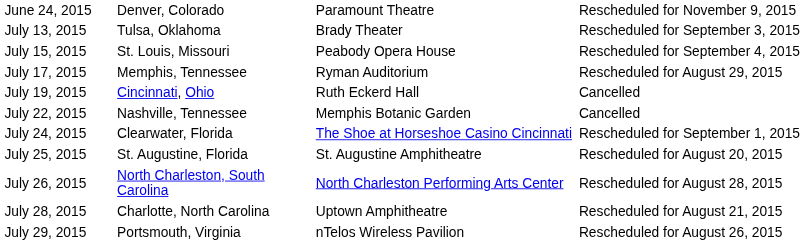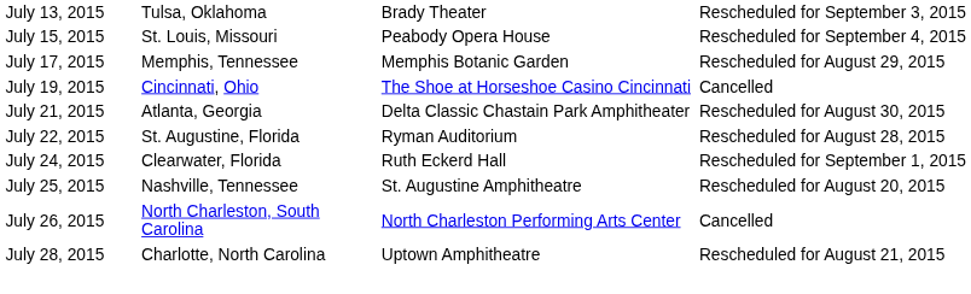 <table cellpadding="2" style="border: 0px solid darkgray;">
 <tr>
 <th width="125"></th>
 <th width="225"></th>
 <th width="300"></th>
 <th width="375"></th>
-</tr>
-<tr border="0">
-<td>June 24, 2015</td>
-<td>Denver, Colorado</td>
-<td>Paramount Theatre</td>
-<td>Rescheduled for November 9, 2015</td>
 </tr>
 <tr>
 <td>July 13, 2015</td>
 <td>Tulsa, Oklahoma</td>
 <td>Brady Theater</td>
 <td>Rescheduled for September 3, 2015</td>
 </tr>
 <tr>
 <td>July 15, 2015</td>
 <td>St. Louis, Missouri</td>
 <td>Peabody Opera House</td>
 <td>Rescheduled for September 4, 2015</td>
 </tr>
 <tr>
 <td>July 17, 2015</td>
 <td>Memphis, Tennessee</td>
-<td>Ryman Auditorium</td>
+<td>Memphis Botanic Garden</td>
 <td>Rescheduled for August 29, 2015</td>
 </tr>
 <tr>
 <td>July 19, 2015</td>
 <td><a href='#'>Cincinnati</a>, <a href='#'>Ohio</a></td>
-<td>Ruth Eckerd Hall</td>
+<td><a href='#'>The Shoe at Horseshoe Casino Cincinnati</a></td>
 <td>Cancelled</td>
 </tr>
 <tr>
+<td>July 21, 2015</td>
+<td>Atlanta, Georgia</td>
+<td>Delta Classic Chastain Park Amphitheater</td>
+<td>Rescheduled for August 30, 2015</td>
+</tr>
+<tr>
 <td>July 22, 2015</td>
-<td>Nashville, Tennessee</td>
-<td>Memphis Botanic Garden</td>
-<td>Cancelled</td>
+<td>St. Augustine, Florida</td>
+<td>Ryman Auditorium</td>
+<td>Rescheduled for August 28, 2015</td>
 </tr>
 <tr>
 <td>July 24, 2015</td>
 <td>Clearwater, Florida</td>
-<td><a href='#'>The Shoe at Horseshoe Casino Cincinnati</a></td>
+<td>Ruth Eckerd Hall</td>
 <td>Rescheduled for September 1, 2015</td>
 </tr>
 <tr>
 <td>July 25, 2015</td>
-<td>St. Augustine, Florida</td>
+<td>Nashville, Tennessee</td>
 <td>St. Augustine Amphitheatre</td>
 <td>Rescheduled for August 20, 2015</td>
 </tr>
 <tr>
 <td>July 26, 2015</td>
 <td><a href='#'>North Charleston, South Carolina</a></td>
 <td><a href='#'>North Charleston Performing Arts Center</a></td>
-<td>Rescheduled for August 28, 2015</td>
+<td>Cancelled</td>
 </tr>
 <tr>
 <td>July 28, 2015</td>
 <td>Charlotte, North Carolina</td>
 <td>Uptown Amphitheatre</td>
 <td>Rescheduled for August 21, 2015</td>
 </tr>
 <tr>
-<td>July 29, 2015</td>
-<td>Portsmouth, Virginia</td>
-<td>nTelos Wireless Pavilion</td>
-<td>Rescheduled for August 26, 2015</td>
-</tr>
-<tr>
 </tr>
 </table>
